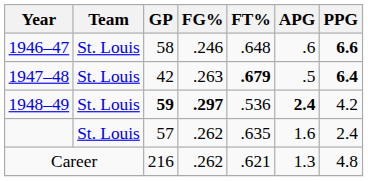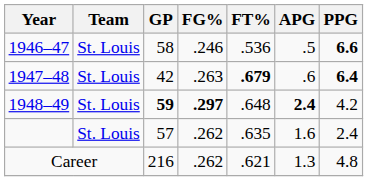 <table class="wikitable sortable" style="font-size:95%; text-align:right;">
 <tr>
 <th>Year</th>
 <th>Team</th>
 <th>GP</th>
 <th>FG%</th>
 <th>FT%</th>
 <th>APG</th>
 <th>PPG</th>
 </tr>
 <tr>
 <td style="text-align:left;"><a href='#'>1946–47</a></td>
 <td style="text-align:left;"><a href='#'>St. Louis</a></td>
 <td>58</td>
 <td>.246</td>
-<td>.648</td>
-<td>.6</td>
+<td>.536</td>
+<td>.5</td>
 <td><strong>6.6</strong></td>
 </tr>
 <tr>
 <td style="text-align:left;"><a href='#'>1947–48</a></td>
 <td style="text-align:left;"><a href='#'>St. Louis</a></td>
 <td>42</td>
 <td>.263</td>
 <td><strong>.679</strong></td>
-<td>.5</td>
+<td>.6</td>
 <td><strong>6.4</strong></td>
 </tr>
 <tr>
 <td style="text-align:left;"><a href='#'>1948–49</a></td>
 <td style="text-align:left;"><a href='#'>St. Louis</a></td>
 <td><strong>59</strong></td>
 <td><strong>.297</strong></td>
-<td>.536</td>
+<td>.648</td>
 <td><strong>2.4</strong></td>
 <td>4.2</td>
 </tr>
 <tr>
 <td style="text-align:left;"></td>
 <td style="text-align:left;"><a href='#'>St. Louis</a></td>
 <td>57</td>
 <td>.262</td>
 <td>.635</td>
 <td>1.6</td>
 <td>2.4</td>
 </tr>
 <tr>
 <td style="text-align:center;" colspan="2">Career</td>
 <td>216</td>
 <td>.262</td>
 <td>.621</td>
 <td>1.3</td>
 <td>4.8</td>
 </tr>
 <tr>
 </tr>
 </table>
